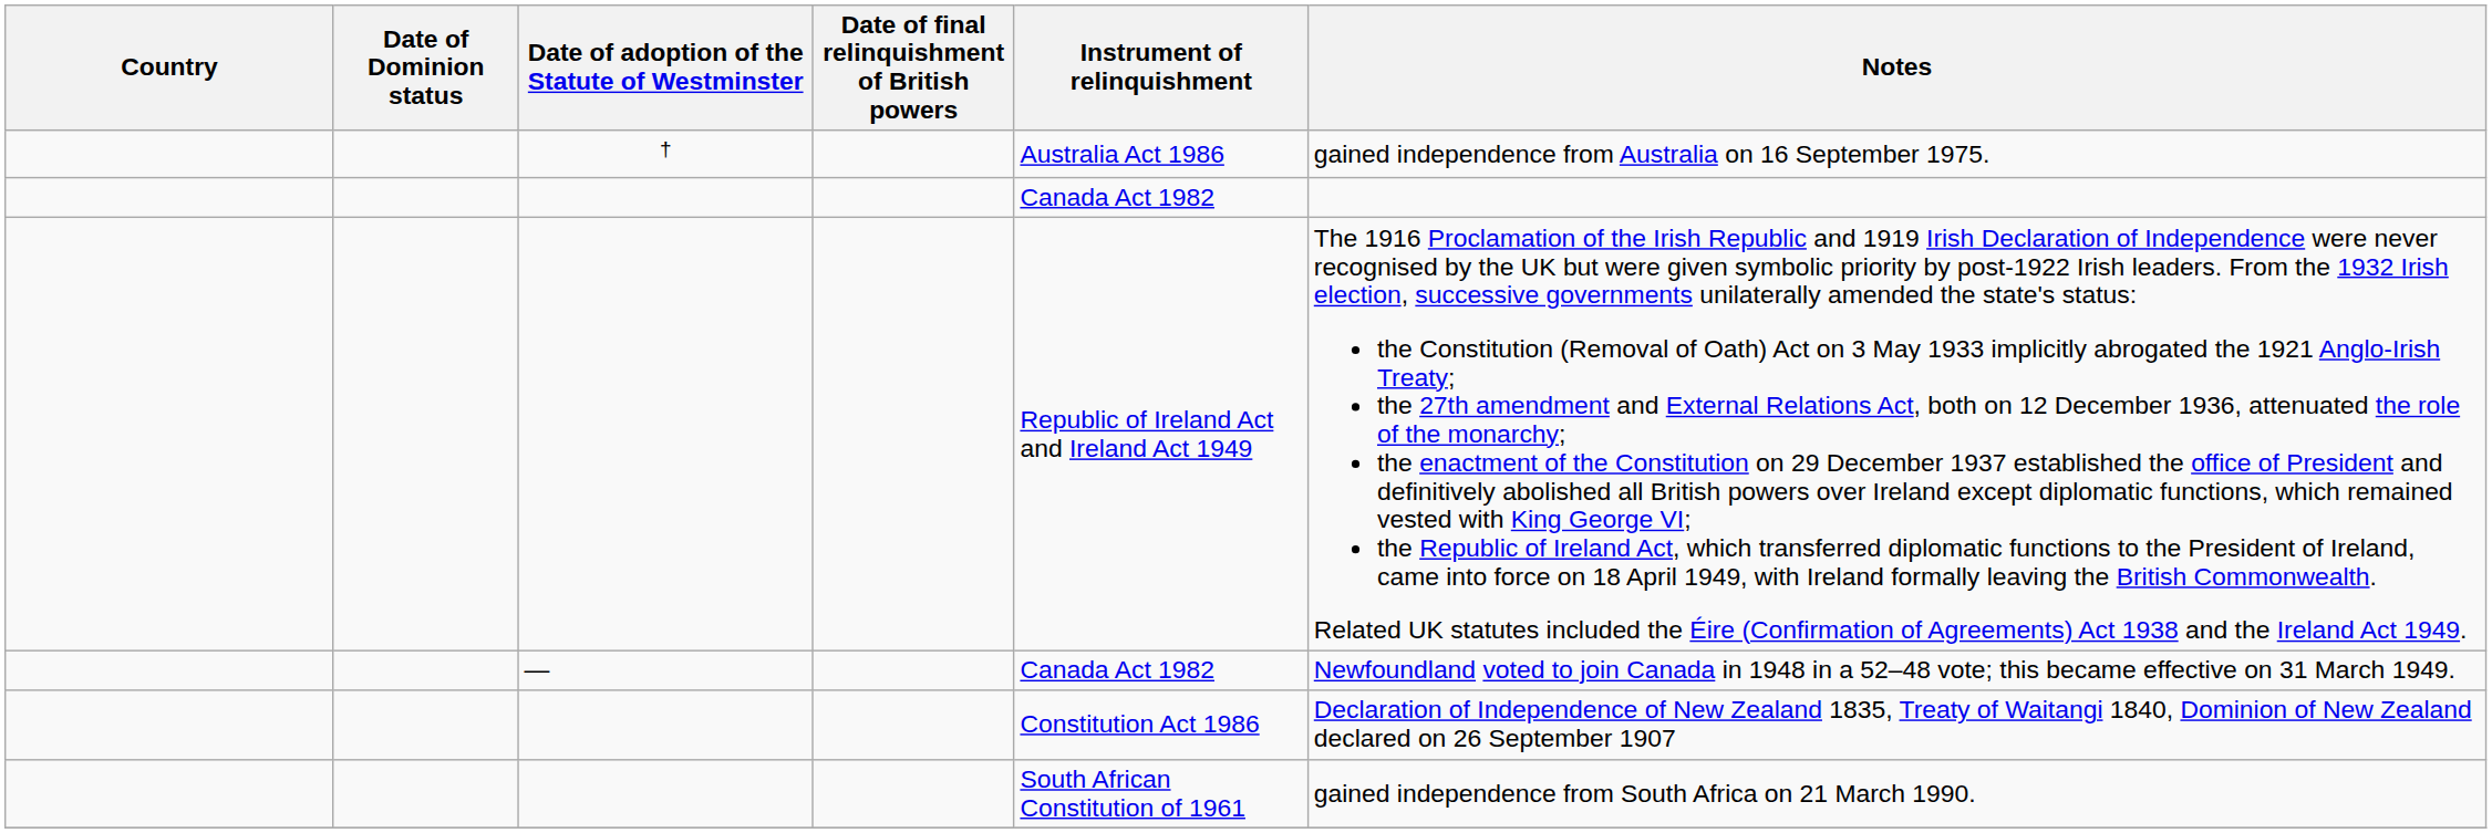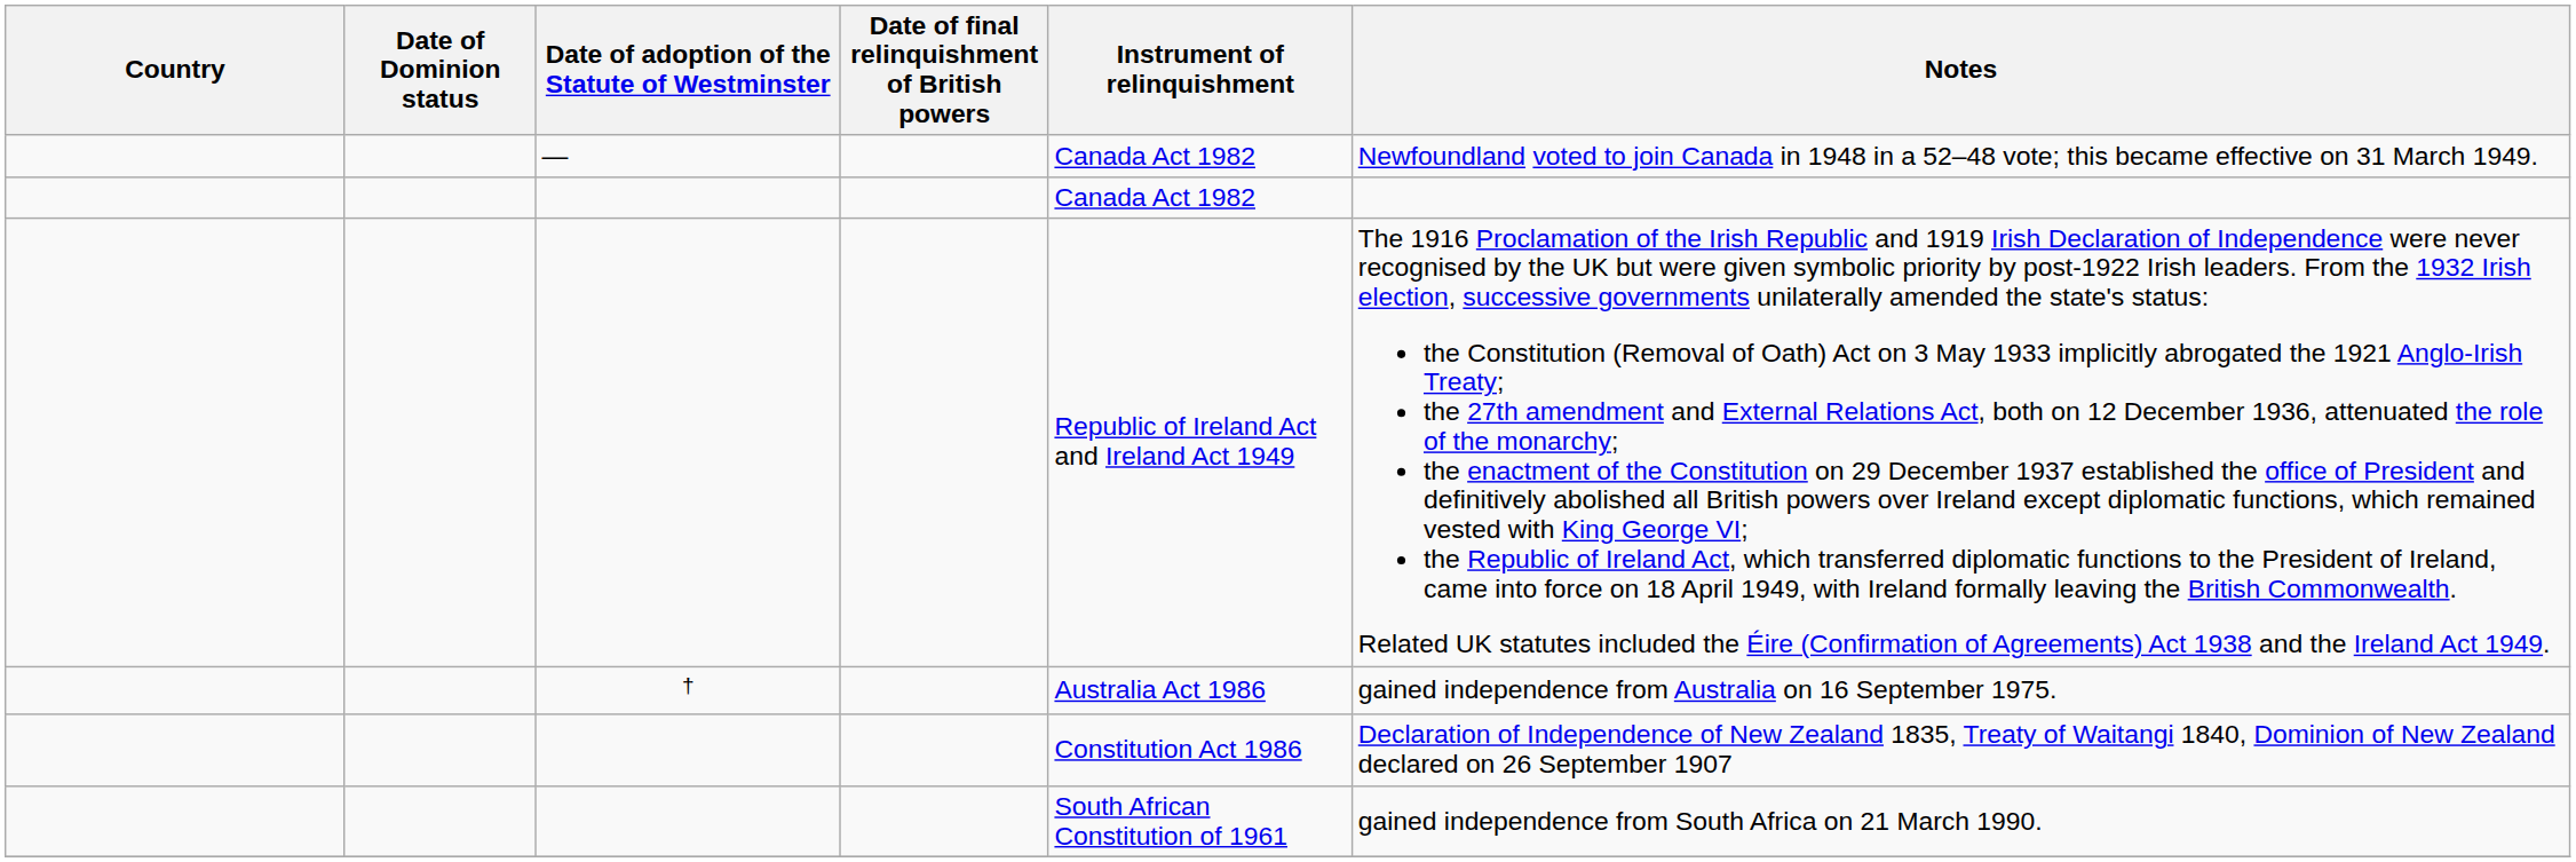 <table class="wikitable sortable">
 <tr>
 <th width=200px>Country</th>
 <th>Date of Dominion status</th>
 <th>Date of adoption of the <a href='#'>Statute of Westminster</a></th>
 <th>Date of final<br>relinquishment<br>of British powers</th>
 <th>Instrument of<br>relinquishment</th>
 <th class=unsortable>Notes</th>
 </tr>
 <tr>
 <td></td>
 <td style="text-align:center;"></td>
-<td style="text-align:center;"><sup>†</sup></td>
+<td>—</td>
 <td style="text-align:center;"></td>
-<td><a href='#'>Australia Act 1986</a></td>
-<td> gained independence from <a href='#'>Australia</a> on 16 September 1975.</td>
+<td><a href='#'>Canada Act 1982</a></td>
+<td><a href='#'>Newfoundland</a> <a href='#'>voted to join Canada</a> in 1948 in a 52–48 vote; this became effective on 31 March 1949.</td>
 </tr>
 <tr>
 <td></td>
 <td style="text-align:center;"></td>
 <td style="text-align:center;"></td>
 <td style="text-align:center;"></td>
 <td><a href='#'>Canada Act 1982</a></td>
 <td></td>
 </tr>
 <tr>
 <td></td>
 <td style="text-align:center;"></td>
 <td style="text-align:center;"></td>
 <td style="text-align:center;"></td>
 <td><a href='#'>Republic of Ireland Act</a> and <a href='#'>Ireland Act 1949</a></td>
 <td>The 1916 <a href='#'>Proclamation of the Irish Republic</a> and 1919 <a href='#'>Irish Declaration of Independence</a> were never recognised by the UK but were given symbolic priority by post-1922 Irish leaders. From the <a href='#'>1932 Irish election</a>, <a href='#'>successive governments</a> unilaterally amended the state's status:<br><ul><li>the Constitution (Removal of Oath) Act on 3 May 1933 implicitly abrogated the 1921 <a href='#'>Anglo-Irish Treaty</a>;</li><li>the <a href='#'>27th amendment</a> and <a href='#'>External Relations Act</a>, both on 12 December 1936, attenuated <a href='#'>the role of the monarchy</a>;</li><li>the <a href='#'>enactment of the Constitution</a> on 29 December 1937 established the <a href='#'>office of President</a> and definitively abolished all British powers over Ireland except diplomatic functions, which remained vested with <a href='#'>King George VI</a>;</li><li>the <a href='#'>Republic of Ireland Act</a>, which transferred diplomatic functions to the President of Ireland, came into force on 18 April 1949, with Ireland formally leaving the <a href='#'>British Commonwealth</a>.</li></ul>Related UK statutes included the <a href='#'>Éire (Confirmation of Agreements) Act 1938</a> and the <a href='#'>Ireland Act 1949</a>.</td>
 </tr>
 <tr>
 <td></td>
 <td style="text-align:center;"></td>
-<td>—</td>
+<td style="text-align:center;"><sup>†</sup></td>
 <td style="text-align:center;"></td>
-<td><a href='#'>Canada Act 1982</a></td>
-<td><a href='#'>Newfoundland</a> <a href='#'>voted to join Canada</a> in 1948 in a 52–48 vote; this became effective on 31 March 1949.</td>
+<td><a href='#'>Australia Act 1986</a></td>
+<td> gained independence from <a href='#'>Australia</a> on 16 September 1975.</td>
 </tr>
 <tr>
 <td></td>
 <td style="text-align:center;"></td>
 <td style="text-align:center;"></td>
 <td style="text-align:center;"></td>
 <td><a href='#'>Constitution Act 1986</a></td>
 <td><a href='#'>Declaration of Independence of New Zealand</a> 1835, <a href='#'>Treaty of Waitangi</a> 1840, <a href='#'>Dominion of New Zealand</a> declared on 26 September 1907</td>
 </tr>
 <tr>
 <td></td>
 <td style="text-align:center;"></td>
 <td style="text-align:center;"></td>
 <td style="text-align:center;"></td>
 <td><a href='#'>South African Constitution of 1961</a></td>
 <td> gained independence from South Africa on 21 March 1990.</td>
 </tr>
 <tr>
 </tr>
 </table>
